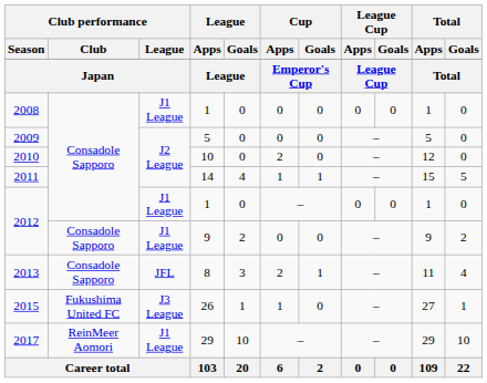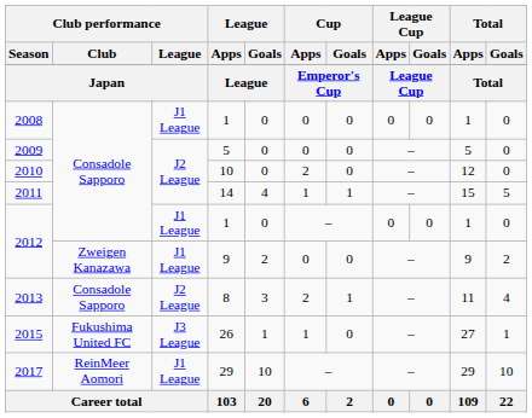 <table class="wikitable" style="text-align:center">
 <tr>
 <th colspan=3>Club performance</th>
 <th colspan=2>League</th>
 <th colspan=2>Cup</th>
 <th colspan=2>League Cup</th>
 <th colspan=2>Total</th>
 </tr>
 <tr>
 <th>Season</th>
 <th>Club</th>
 <th>League</th>
 <th>Apps</th>
 <th>Goals</th>
 <th>Apps</th>
 <th>Goals</th>
 <th>Apps</th>
 <th>Goals</th>
 <th>Apps</th>
 <th>Goals</th>
 </tr>
 <tr>
 </tr>
 <tr>
 <th colspan=3>Japan</th>
 <th colspan=2>League</th>
 <th colspan=2><a href='#'>Emperor's Cup</a></th>
 <th colspan=2><a href='#'>League Cup</a></th>
 <th colspan=2>Total</th>
 </tr>
 <tr>
 <td><a href='#'>2008</a></td>
 <td rowspan="5"><a href='#'>Consadole Sapporo</a></td>
 <td><a href='#'>J1 League</a></td>
 <td>1</td>
 <td>0</td>
 <td>0</td>
 <td>0</td>
 <td>0</td>
 <td>0</td>
 <td>1</td>
 <td>0</td>
 </tr>
 <tr>
 <td><a href='#'>2009</a></td>
 <td rowspan="3"><a href='#'>J2 League</a></td>
 <td>5</td>
 <td>0</td>
 <td>0</td>
 <td>0</td>
 <td colspan="2">–</td>
 <td>5</td>
 <td>0</td>
 </tr>
 <tr>
 <td><a href='#'>2010</a></td>
 <td>10</td>
 <td>0</td>
 <td>2</td>
 <td>0</td>
 <td colspan="2">–</td>
 <td>12</td>
 <td>0</td>
 </tr>
 <tr>
 <td><a href='#'>2011</a></td>
 <td>14</td>
 <td>4</td>
 <td>1</td>
 <td>1</td>
 <td colspan="2">–</td>
 <td>15</td>
 <td>5</td>
 </tr>
 <tr>
 <td rowspan="2"><a href='#'>2012</a></td>
 <td><a href='#'>J1 League</a></td>
 <td>1</td>
 <td>0</td>
 <td colspan="2">–</td>
 <td>0</td>
 <td>0</td>
 <td>1</td>
 <td>0</td>
 </tr>
 <tr>
-<td><a href='#'>Consadole Sapporo</a></td>
+<td><a href='#'>Zweigen Kanazawa</a></td>
 <td><a href='#'>J1 League</a></td>
 <td>9</td>
 <td>2</td>
 <td>0</td>
 <td>0</td>
 <td colspan="2">–</td>
 <td>9</td>
 <td>2</td>
 </tr>
 <tr>
 <td><a href='#'>2013</a></td>
 <td><a href='#'>Consadole Sapporo</a></td>
-<td><a href='#'>JFL</a></td>
+<td><a href='#'>J2 League</a></td>
 <td>8</td>
 <td>3</td>
 <td>2</td>
 <td>1</td>
 <td colspan="2">–</td>
 <td>11</td>
 <td>4</td>
 </tr>
 <tr>
 <td><a href='#'>2015</a></td>
 <td><a href='#'>Fukushima United FC</a></td>
 <td><a href='#'>J3 League</a></td>
 <td>26</td>
 <td>1</td>
 <td>1</td>
 <td>0</td>
 <td colspan="2">–</td>
 <td>27</td>
 <td>1</td>
 </tr>
 <tr>
 <td><a href='#'>2017</a></td>
 <td><a href='#'>ReinMeer Aomori</a></td>
 <td><a href='#'>J1 League</a></td>
 <td>29</td>
 <td>10</td>
 <td colspan="2">–</td>
 <td colspan="2">–</td>
 <td>29</td>
 <td>10</td>
 </tr>
 <tr>
 <th colspan=3>Career total</th>
 <th>103</th>
 <th>20</th>
 <th>6</th>
 <th>2</th>
 <th>0</th>
 <th>0</th>
 <th>109</th>
 <th>22</th>
 </tr>
 </table>
